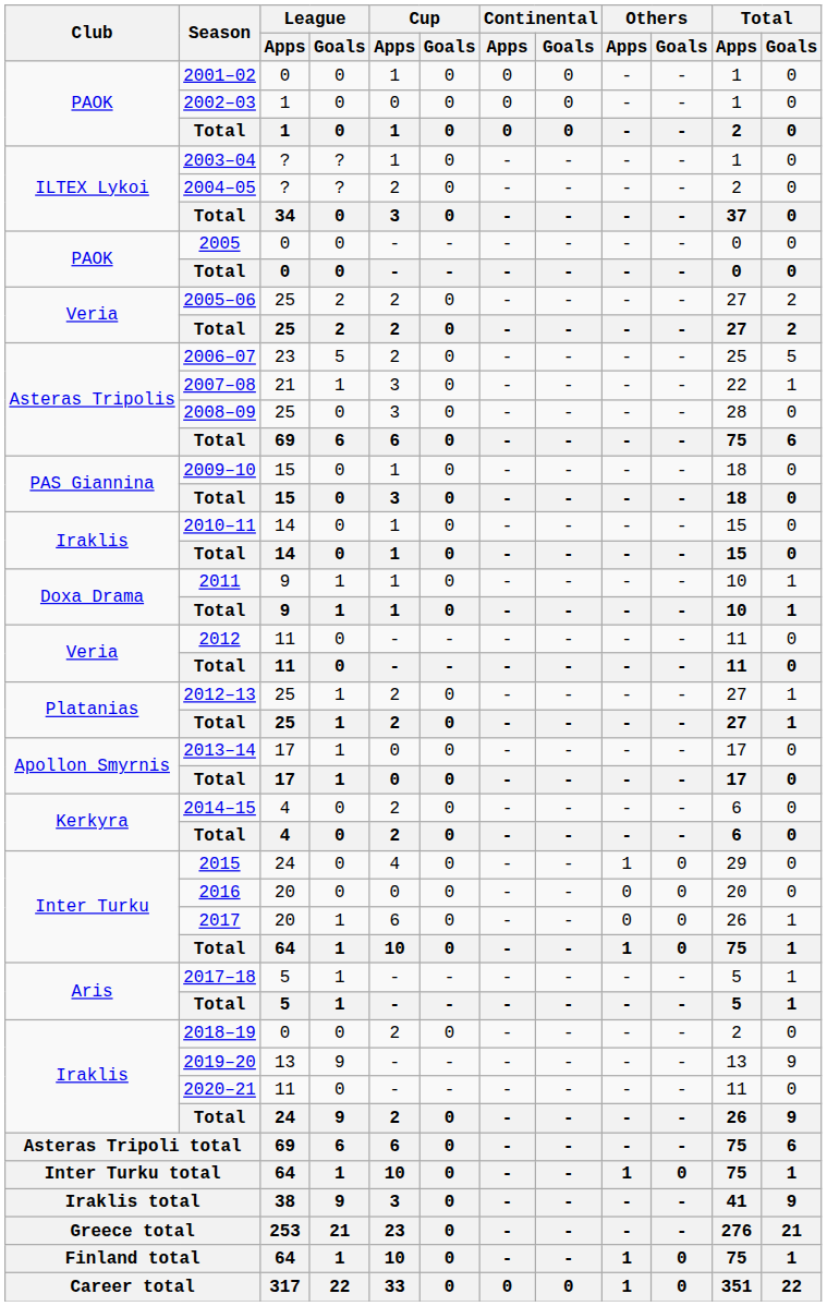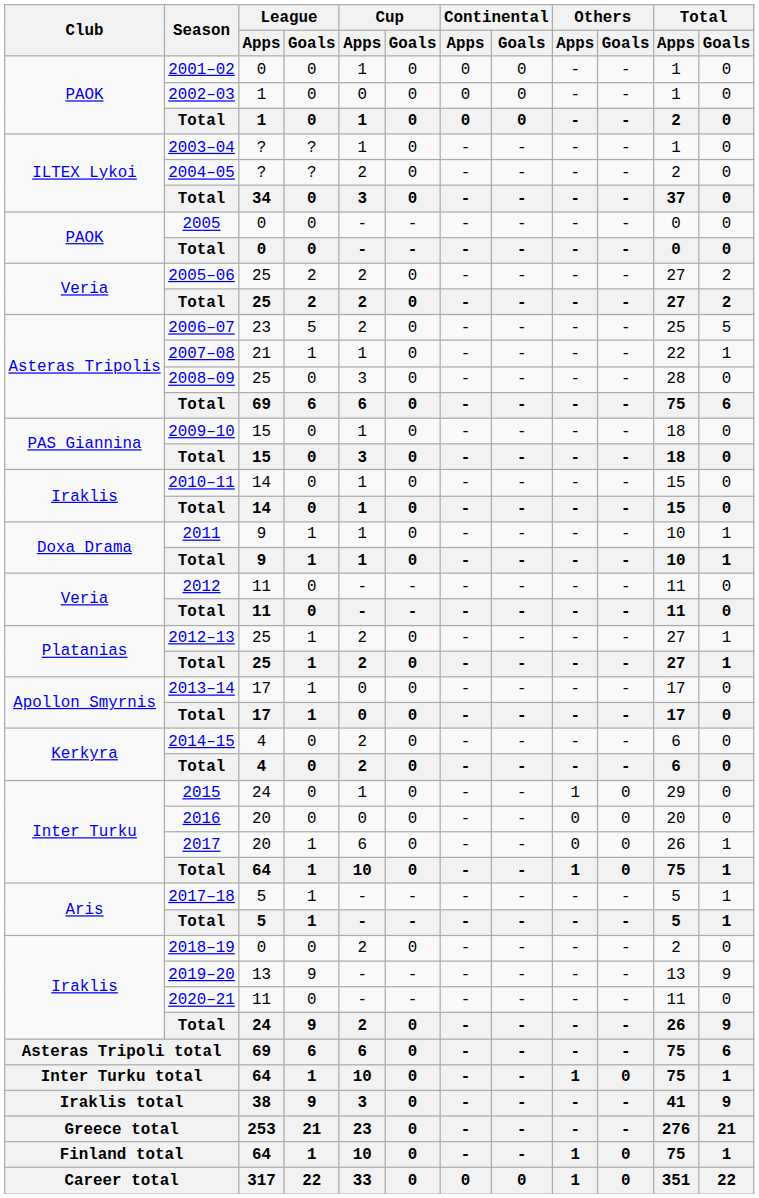 <table class="wikitable" style="text-align:center">
 <tr>
 <th rowspan=2>Club</th>
 <th rowspan=2>Season</th>
 <th colspan=2>League</th>
 <th colspan=2>Cup</th>
 <th colspan=2>Continental</th>
 <th colspan=2>Others</th>
 <th colspan=2>Total</th>
 </tr>
 <tr>
 <th>Apps</th>
 <th>Goals</th>
 <th>Apps</th>
 <th>Goals</th>
 <th>Apps</th>
 <th>Goals</th>
 <th>Apps</th>
 <th>Goals</th>
 <th>Apps</th>
 <th>Goals</th>
 </tr>
 <tr>
 <td rowspan=3><a href='#'>PAOK</a></td>
 <td><a href='#'>2001–02</a></td>
 <td>0</td>
 <td>0</td>
 <td>1</td>
 <td>0</td>
 <td>0</td>
 <td>0</td>
 <td>-</td>
 <td>-</td>
 <td>1</td>
 <td>0</td>
 </tr>
 <tr>
 <td><a href='#'>2002–03</a></td>
 <td>1</td>
 <td>0</td>
 <td>0</td>
 <td>0</td>
 <td>0</td>
 <td>0</td>
 <td>-</td>
 <td>-</td>
 <td>1</td>
 <td>0</td>
 </tr>
 <tr>
 <th>Total</th>
 <th>1</th>
 <th>0</th>
 <th>1</th>
 <th>0</th>
 <th>0</th>
 <th>0</th>
 <th>-</th>
 <th>-</th>
 <th>2</th>
 <th>0</th>
 </tr>
 <tr>
 <td rowspan=3><a href='#'>ILTEX Lykoi</a></td>
 <td><a href='#'>2003–04</a></td>
 <td>?</td>
 <td>?</td>
 <td>1</td>
 <td>0</td>
 <td>-</td>
 <td>-</td>
 <td>-</td>
 <td>-</td>
 <td>1</td>
 <td>0</td>
 </tr>
 <tr>
 <td><a href='#'>2004–05</a></td>
 <td>?</td>
 <td>?</td>
 <td>2</td>
 <td>0</td>
 <td>-</td>
 <td>-</td>
 <td>-</td>
 <td>-</td>
 <td>2</td>
 <td>0</td>
 </tr>
 <tr>
 <th>Total</th>
 <th>34</th>
 <th>0</th>
 <th>3</th>
 <th>0</th>
 <th>-</th>
 <th>-</th>
 <th>-</th>
 <th>-</th>
 <th>37</th>
 <th>0</th>
 </tr>
 <tr>
 <td rowspan=2><a href='#'>PAOK</a></td>
 <td><a href='#'>2005</a></td>
 <td>0</td>
 <td>0</td>
 <td>-</td>
 <td>-</td>
 <td>-</td>
 <td>-</td>
 <td>-</td>
 <td>-</td>
 <td>0</td>
 <td>0</td>
 </tr>
 <tr>
 <th>Total</th>
 <th>0</th>
 <th>0</th>
 <th>-</th>
 <th>-</th>
 <th>-</th>
 <th>-</th>
 <th>-</th>
 <th>-</th>
 <th>0</th>
 <th>0</th>
 </tr>
 <tr>
 <td rowspan=2><a href='#'>Veria</a></td>
 <td><a href='#'>2005–06</a></td>
 <td>25</td>
 <td>2</td>
 <td>2</td>
 <td>0</td>
 <td>-</td>
 <td>-</td>
 <td>-</td>
 <td>-</td>
 <td>27</td>
 <td>2</td>
 </tr>
 <tr>
 <th>Total</th>
 <th>25</th>
 <th>2</th>
 <th>2</th>
 <th>0</th>
 <th>-</th>
 <th>-</th>
 <th>-</th>
 <th>-</th>
 <th>27</th>
 <th>2</th>
 </tr>
 <tr>
 <td rowspan=4><a href='#'>Asteras Tripolis</a></td>
 <td><a href='#'>2006–07</a></td>
 <td>23</td>
 <td>5</td>
 <td>2</td>
 <td>0</td>
 <td>-</td>
 <td>-</td>
 <td>-</td>
 <td>-</td>
 <td>25</td>
 <td>5</td>
 </tr>
 <tr>
 <td><a href='#'>2007–08</a></td>
 <td>21</td>
 <td>1</td>
-<td>3</td>
+<td>1</td>
 <td>0</td>
 <td>-</td>
 <td>-</td>
 <td>-</td>
 <td>-</td>
 <td>22</td>
 <td>1</td>
 </tr>
 <tr>
 <td><a href='#'>2008–09</a></td>
 <td>25</td>
 <td>0</td>
 <td>3</td>
 <td>0</td>
 <td>-</td>
 <td>-</td>
 <td>-</td>
 <td>-</td>
 <td>28</td>
 <td>0</td>
 </tr>
 <tr>
 <th>Total</th>
 <th>69</th>
 <th>6</th>
 <th>6</th>
 <th>0</th>
 <th>-</th>
 <th>-</th>
 <th>-</th>
 <th>-</th>
 <th>75</th>
 <th>6</th>
 </tr>
 <tr>
 <td rowspan=2><a href='#'>PAS Giannina</a></td>
 <td><a href='#'>2009–10</a></td>
 <td>15</td>
 <td>0</td>
 <td>1</td>
 <td>0</td>
 <td>-</td>
 <td>-</td>
 <td>-</td>
 <td>-</td>
 <td>18</td>
 <td>0</td>
 </tr>
 <tr>
 <th>Total</th>
 <th>15</th>
 <th>0</th>
 <th>3</th>
 <th>0</th>
 <th>-</th>
 <th>-</th>
 <th>-</th>
 <th>-</th>
 <th>18</th>
 <th>0</th>
 </tr>
 <tr>
 <td rowspan=2><a href='#'>Iraklis</a></td>
 <td><a href='#'>2010–11</a></td>
 <td>14</td>
 <td>0</td>
 <td>1</td>
 <td>0</td>
 <td>-</td>
 <td>-</td>
 <td>-</td>
 <td>-</td>
 <td>15</td>
 <td>0</td>
 </tr>
 <tr>
 <th>Total</th>
 <th>14</th>
 <th>0</th>
 <th>1</th>
 <th>0</th>
 <th>-</th>
 <th>-</th>
 <th>-</th>
 <th>-</th>
 <th>15</th>
 <th>0</th>
 </tr>
 <tr>
 <td rowspan=2><a href='#'>Doxa Drama</a></td>
 <td><a href='#'>2011</a></td>
 <td>9</td>
 <td>1</td>
 <td>1</td>
 <td>0</td>
 <td>-</td>
 <td>-</td>
 <td>-</td>
 <td>-</td>
 <td>10</td>
 <td>1</td>
 </tr>
 <tr>
 <th>Total</th>
 <th>9</th>
 <th>1</th>
 <th>1</th>
 <th>0</th>
 <th>-</th>
 <th>-</th>
 <th>-</th>
 <th>-</th>
 <th>10</th>
 <th>1</th>
 </tr>
 <tr>
 <td rowspan=2><a href='#'>Veria</a></td>
 <td><a href='#'>2012</a></td>
 <td>11</td>
 <td>0</td>
 <td>-</td>
 <td>-</td>
 <td>-</td>
 <td>-</td>
 <td>-</td>
 <td>-</td>
 <td>11</td>
 <td>0</td>
 </tr>
 <tr>
 <th>Total</th>
 <th>11</th>
 <th>0</th>
 <th>-</th>
 <th>-</th>
 <th>-</th>
 <th>-</th>
 <th>-</th>
 <th>-</th>
 <th>11</th>
 <th>0</th>
 </tr>
 <tr>
 <td rowspan=2><a href='#'>Platanias</a></td>
 <td><a href='#'>2012–13</a></td>
 <td>25</td>
 <td>1</td>
 <td>2</td>
 <td>0</td>
 <td>-</td>
 <td>-</td>
 <td>-</td>
 <td>-</td>
 <td>27</td>
 <td>1</td>
 </tr>
 <tr>
 <th>Total</th>
 <th>25</th>
 <th>1</th>
 <th>2</th>
 <th>0</th>
 <th>-</th>
 <th>-</th>
 <th>-</th>
 <th>-</th>
 <th>27</th>
 <th>1</th>
 </tr>
 <tr>
 <td rowspan=2><a href='#'>Apollon Smyrnis</a></td>
 <td><a href='#'>2013–14</a></td>
 <td>17</td>
 <td>1</td>
 <td>0</td>
 <td>0</td>
 <td>-</td>
 <td>-</td>
 <td>-</td>
 <td>-</td>
 <td>17</td>
 <td>0</td>
 </tr>
 <tr>
 <th>Total</th>
 <th>17</th>
 <th>1</th>
 <th>0</th>
 <th>0</th>
 <th>-</th>
 <th>-</th>
 <th>-</th>
 <th>-</th>
 <th>17</th>
 <th>0</th>
 </tr>
 <tr>
 <td rowspan=2><a href='#'>Kerkyra</a></td>
 <td><a href='#'>2014–15</a></td>
 <td>4</td>
 <td>0</td>
 <td>2</td>
 <td>0</td>
 <td>-</td>
 <td>-</td>
 <td>-</td>
 <td>-</td>
 <td>6</td>
 <td>0</td>
 </tr>
 <tr>
 <th>Total</th>
 <th>4</th>
 <th>0</th>
 <th>2</th>
 <th>0</th>
 <th>-</th>
 <th>-</th>
 <th>-</th>
 <th>-</th>
 <th>6</th>
 <th>0</th>
 </tr>
 <tr>
 <td rowspan=4><a href='#'>Inter Turku</a></td>
 <td><a href='#'>2015</a></td>
 <td>24</td>
 <td>0</td>
-<td>4</td>
+<td>1</td>
 <td>0</td>
 <td>-</td>
 <td>-</td>
 <td>1</td>
 <td>0</td>
 <td>29</td>
 <td>0</td>
 </tr>
 <tr>
 <td><a href='#'>2016</a></td>
 <td>20</td>
 <td>0</td>
 <td>0</td>
 <td>0</td>
 <td>-</td>
 <td>-</td>
 <td>0</td>
 <td>0</td>
 <td>20</td>
 <td>0</td>
 </tr>
 <tr>
 <td><a href='#'>2017</a></td>
 <td>20</td>
 <td>1</td>
 <td>6</td>
 <td>0</td>
 <td>-</td>
 <td>-</td>
 <td>0</td>
 <td>0</td>
 <td>26</td>
 <td>1</td>
 </tr>
 <tr>
 <th>Total</th>
 <th>64</th>
 <th>1</th>
 <th>10</th>
 <th>0</th>
 <th>-</th>
 <th>-</th>
 <th>1</th>
 <th>0</th>
 <th>75</th>
 <th>1</th>
 </tr>
 <tr>
 <td rowspan=2><a href='#'>Aris</a></td>
 <td><a href='#'>2017–18</a></td>
 <td>5</td>
 <td>1</td>
 <td>-</td>
 <td>-</td>
 <td>-</td>
 <td>-</td>
 <td>-</td>
 <td>-</td>
 <td>5</td>
 <td>1</td>
 </tr>
 <tr>
 <th>Total</th>
 <th>5</th>
 <th>1</th>
 <th>-</th>
 <th>-</th>
 <th>-</th>
 <th>-</th>
 <th>-</th>
 <th>-</th>
 <th>5</th>
 <th>1</th>
 </tr>
 <tr>
 <td rowspan=4><a href='#'>Iraklis</a></td>
 <td><a href='#'>2018–19</a></td>
 <td>0</td>
 <td>0</td>
 <td>2</td>
 <td>0</td>
 <td>-</td>
 <td>-</td>
 <td>-</td>
 <td>-</td>
 <td>2</td>
 <td>0</td>
 </tr>
 <tr>
 <td><a href='#'>2019–20</a></td>
 <td>13</td>
 <td>9</td>
 <td>-</td>
 <td>-</td>
 <td>-</td>
 <td>-</td>
 <td>-</td>
 <td>-</td>
 <td>13</td>
 <td>9</td>
 </tr>
 <tr>
 <td><a href='#'>2020–21</a></td>
 <td>11</td>
 <td>0</td>
 <td>-</td>
 <td>-</td>
 <td>-</td>
 <td>-</td>
 <td>-</td>
 <td>-</td>
 <td>11</td>
 <td>0</td>
 </tr>
 <tr>
 <th>Total</th>
 <th>24</th>
 <th>9</th>
 <th>2</th>
 <th>0</th>
 <th>-</th>
 <th>-</th>
 <th>-</th>
 <th>-</th>
 <th>26</th>
 <th>9</th>
 </tr>
 <tr>
 <th colspan=2>Asteras Tripoli total</th>
 <th>69</th>
 <th>6</th>
 <th>6</th>
 <th>0</th>
 <th>-</th>
 <th>-</th>
 <th>-</th>
 <th>-</th>
 <th>75</th>
 <th>6</th>
 </tr>
 <tr>
 <th colspan=2>Inter Turku total</th>
 <th>64</th>
 <th>1</th>
 <th>10</th>
 <th>0</th>
 <th>-</th>
 <th>-</th>
 <th>1</th>
 <th>0</th>
 <th>75</th>
 <th>1</th>
 </tr>
 <tr>
 <th colspan=2>Iraklis total</th>
 <th>38</th>
 <th>9</th>
 <th>3</th>
 <th>0</th>
 <th>-</th>
 <th>-</th>
 <th>-</th>
 <th>-</th>
 <th>41</th>
 <th>9</th>
 </tr>
 <tr>
 <th colspan=2>Greece total</th>
 <th>253</th>
 <th>21</th>
 <th>23</th>
 <th>0</th>
 <th>-</th>
 <th>-</th>
 <th>-</th>
 <th>-</th>
 <th>276</th>
 <th>21</th>
 </tr>
 <tr>
 <th colspan=2>Finland total</th>
 <th>64</th>
 <th>1</th>
 <th>10</th>
 <th>0</th>
 <th>-</th>
 <th>-</th>
 <th>1</th>
 <th>0</th>
 <th>75</th>
 <th>1</th>
 </tr>
 <tr>
 <th colspan=2>Career total</th>
 <th>317</th>
 <th>22</th>
 <th>33</th>
 <th>0</th>
 <th>0</th>
 <th>0</th>
 <th>1</th>
 <th>0</th>
 <th>351</th>
 <th>22</th>
 </tr>
 </table>
